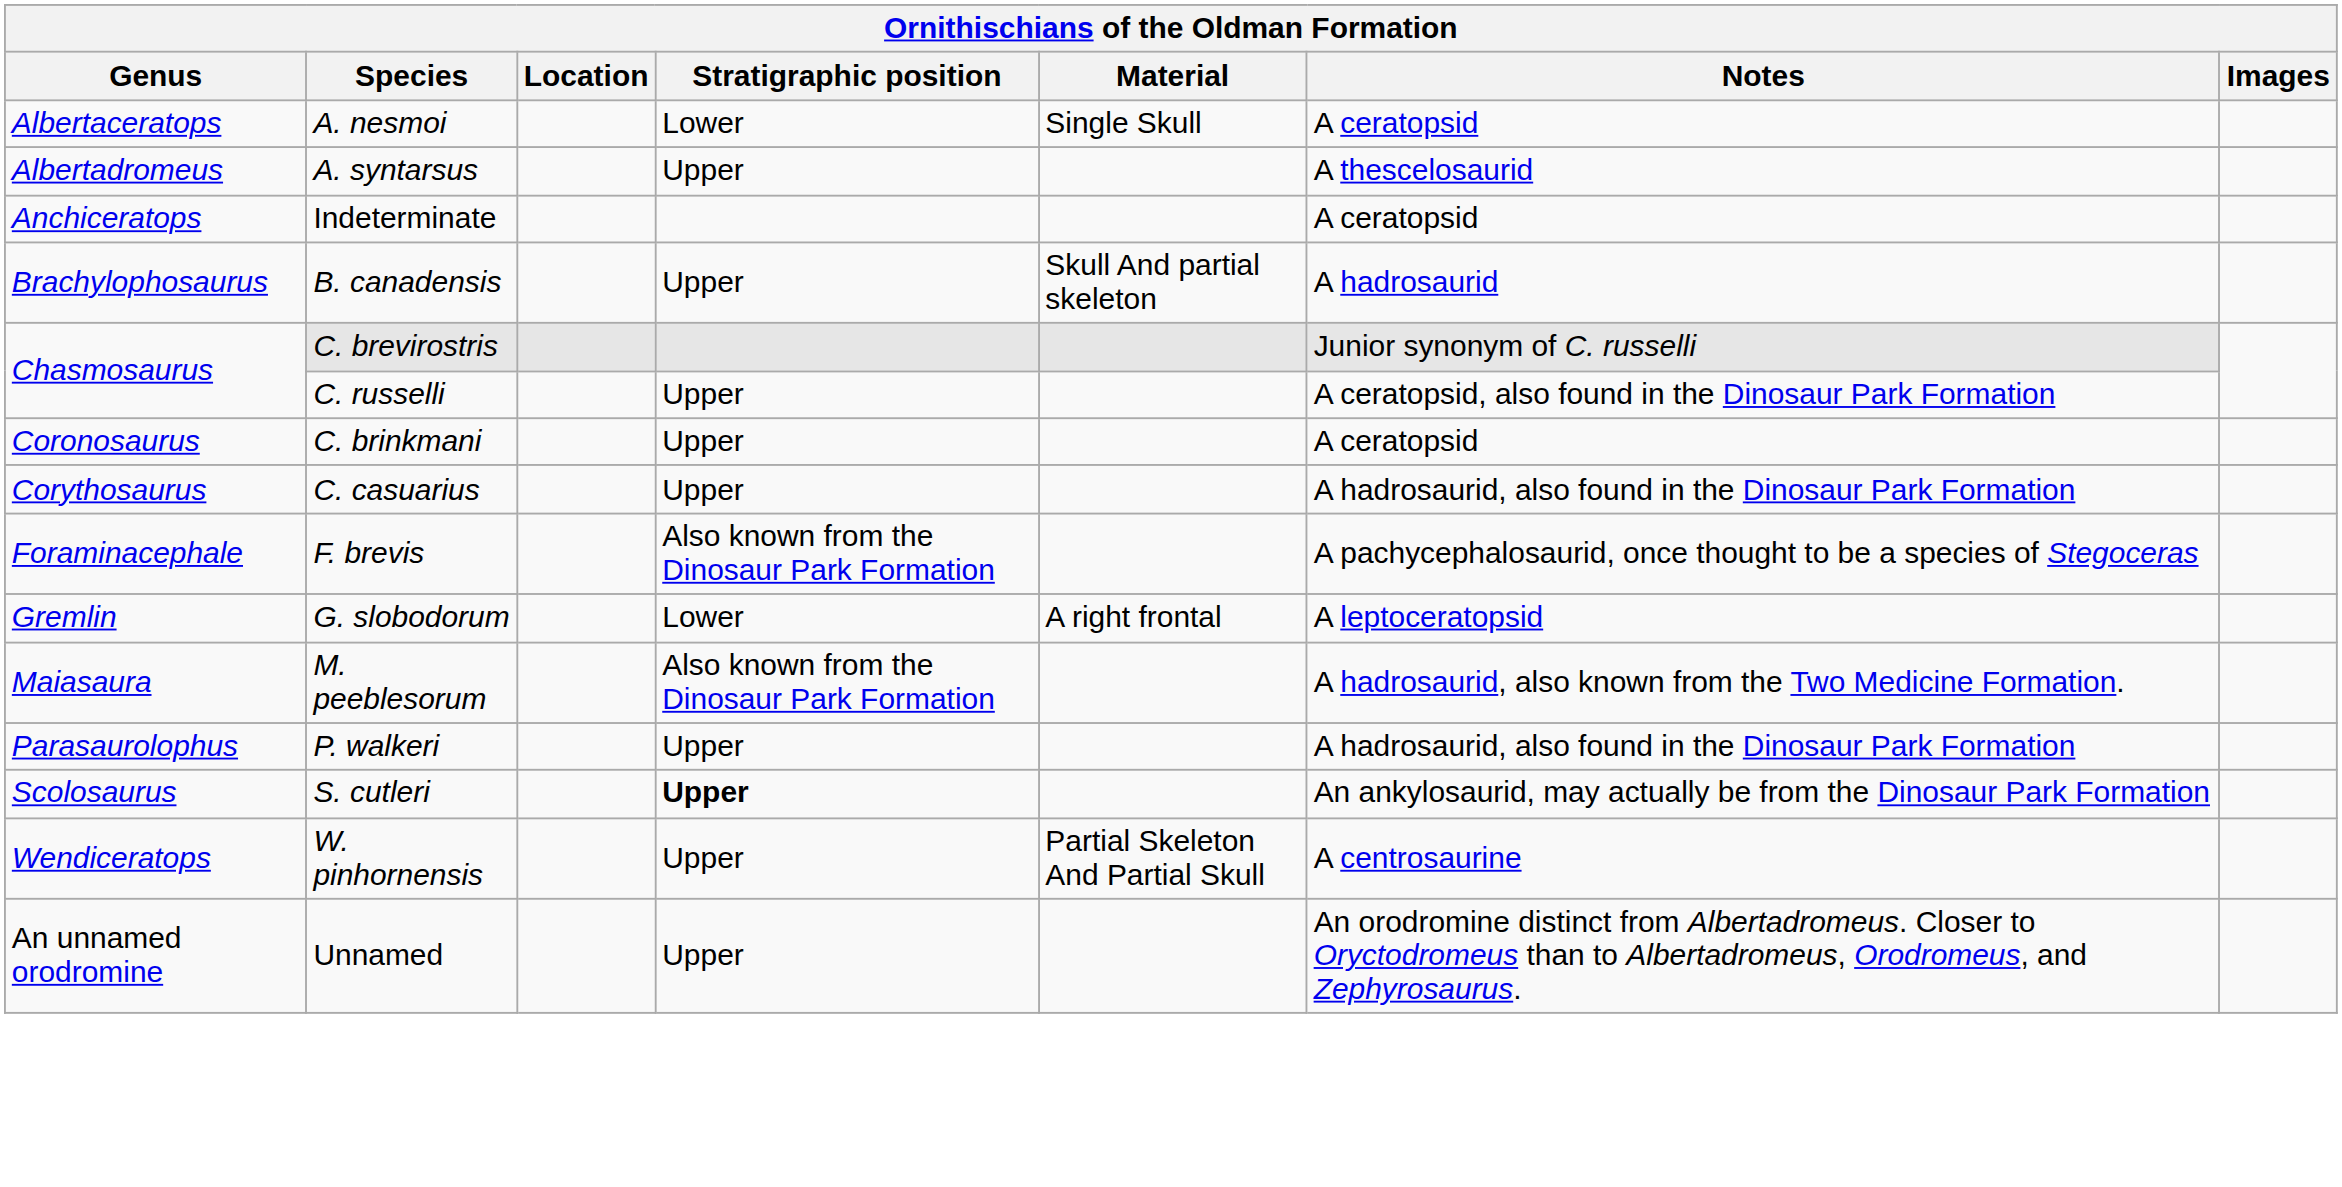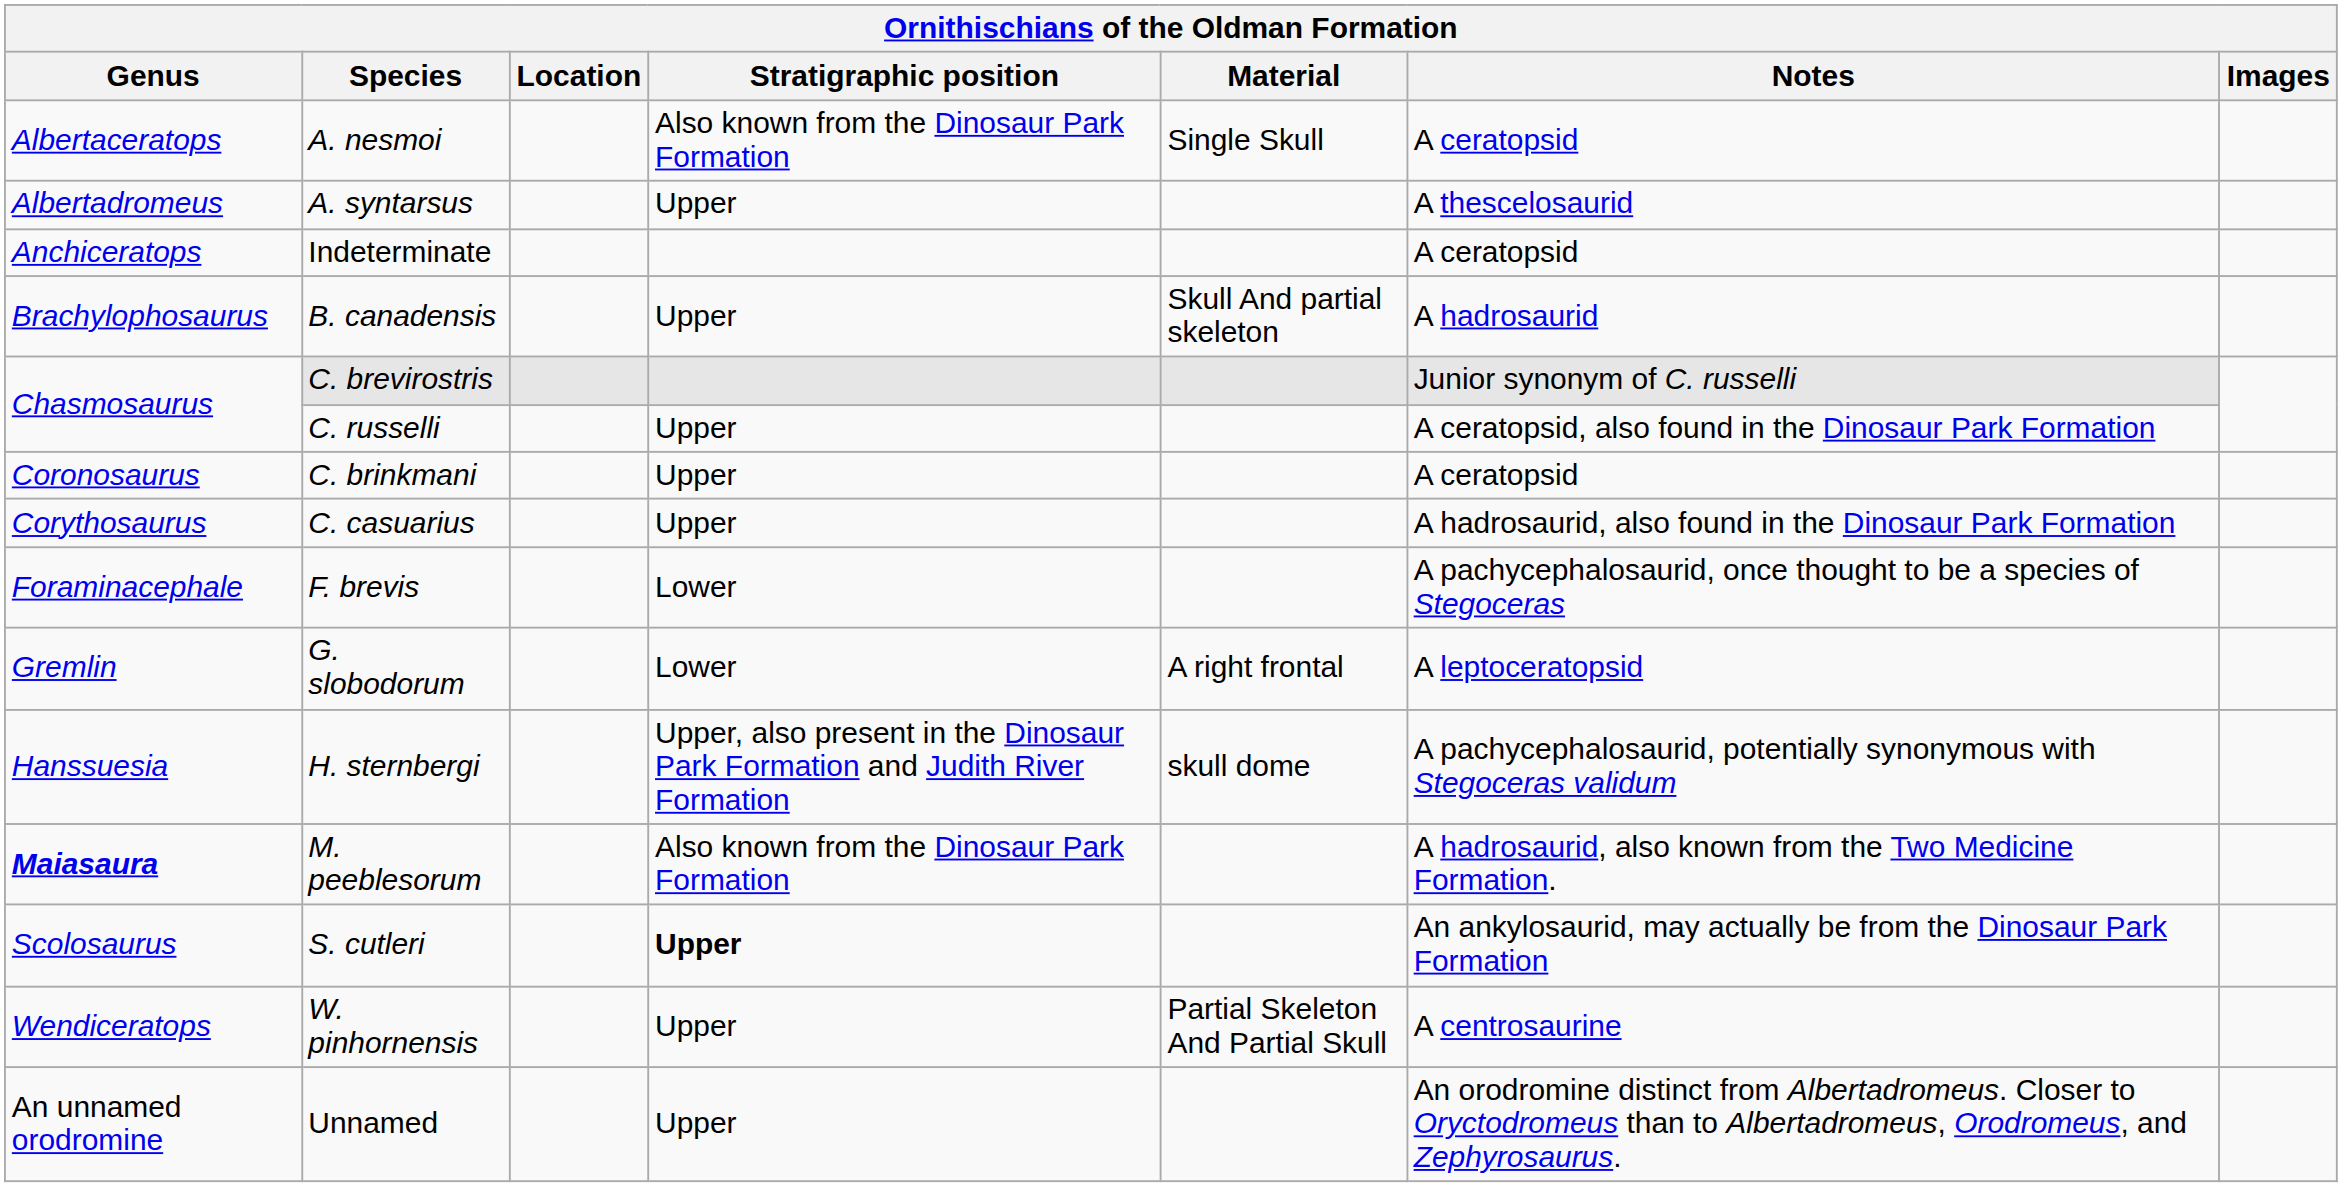 <table class="wikitable" align="center">
 <tr>
 <th colspan="7" align="center"><strong><a href='#'>Ornithischians</a> of the Oldman Formation</strong></th>
 </tr>
 <tr>
 <th>Genus</th>
 <th>Species</th>
 <th>Location</th>
 <th>Stratigraphic position</th>
 <th>Material</th>
 <th>Notes</th>
 <th>Images</th>
 </tr>
 <tr>
 <td><em><a href='#'>Albertaceratops</a></em></td>
 <td><em>A. nesmoi</em></td>
 <td></td>
-<td>Lower</td>
+<td>Also known from the <a href='#'>Dinosaur Park Formation</a></td>
 <td>Single Skull</td>
 <td>A <a href='#'>ceratopsid</a></td>
 <td></td>
 </tr>
 <tr>
 <td><em><a href='#'>Albertadromeus</a></em></td>
 <td><em>A. syntarsus</em></td>
 <td></td>
 <td>Upper</td>
 <td></td>
 <td>A <a href='#'>thescelosaurid</a></td>
 <td></td>
 </tr>
 <tr>
 <td><em><a href='#'>Anchiceratops</a></em></td>
 <td>Indeterminate</td>
 <td></td>
 <td></td>
 <td></td>
 <td>A ceratopsid</td>
 <td></td>
 </tr>
 <tr>
 <td><em><a href='#'>Brachylophosaurus</a></em></td>
 <td><em>B. canadensis</em></td>
 <td></td>
 <td>Upper</td>
 <td>Skull And partial skeleton</td>
 <td>A <a href='#'>hadrosaurid</a></td>
 <td></td>
 </tr>
 <tr>
 <td rowspan=2><em><a href='#'>Chasmosaurus</a></em></td>
 <td style="background:#E6E6E6;"><em>C. brevirostris</em></td>
 <td style="background:#E6E6E6;"></td>
 <td style="background:#E6E6E6;"></td>
 <td style="background:#E6E6E6;"></td>
 <td style="background:#E6E6E6;">Junior synonym of <em>C. russelli</em></td>
 <td rowspan=2></td>
 </tr>
 <tr>
 <td><em>C. russelli</em></td>
 <td></td>
 <td>Upper</td>
 <td></td>
 <td>A ceratopsid, also found in the <a href='#'>Dinosaur Park Formation</a></td>
 </tr>
 <tr>
 <td><em><a href='#'>Coronosaurus</a></em></td>
 <td><em>C. brinkmani</em></td>
 <td></td>
 <td>Upper</td>
 <td></td>
 <td>A ceratopsid</td>
 <td></td>
 </tr>
 <tr>
 <td><em><a href='#'>Corythosaurus</a></em></td>
 <td><em>C. casuarius</em></td>
 <td></td>
 <td>Upper</td>
 <td></td>
 <td>A hadrosaurid, also found in the <a href='#'>Dinosaur Park Formation</a></td>
 <td></td>
 </tr>
 <tr>
 <td><em><a href='#'>Foraminacephale</a></em></td>
 <td><em>F. brevis</em></td>
 <td></td>
-<td>Also known from the <a href='#'>Dinosaur Park Formation</a></td>
+<td>Lower</td>
 <td></td>
 <td>A pachycephalosaurid, once thought to be a species of <em><a href='#'>Stegoceras</a></em></td>
 <td></td>
 </tr>
 <tr>
 <td><em><a href='#'>Gremlin</a></em></td>
 <td><em>G. slobodorum</em></td>
 <td></td>
 <td>Lower</td>
 <td>A right frontal</td>
 <td>A <a href='#'>leptoceratopsid</a></td>
 <td></td>
 </tr>
 <tr>
-<td><em><a href='#'>Maiasaura</a></em></td>
+<td><em><a href='#'>Hanssuesia</a></em></td>
+<td><em>H. sternbergi</em></td>
+<td></td>
+<td>Upper, also present in the <a href='#'>Dinosaur Park Formation</a> and <a href='#'>Judith River Formation</a></td>
+<td>skull dome</td>
+<td>A pachycephalosaurid, potentially synonymous with <em><a href='#'>Stegoceras validum</a></em></td>
+<td></td>
+</tr>
+<tr>
+<td><strong><em><a href='#'>Maiasaura</a></em></strong></td>
 <td><em>M. peeblesorum</em></td>
 <td></td>
 <td>Also known from the <a href='#'>Dinosaur Park Formation</a></td>
 <td></td>
 <td>A <a href='#'>hadrosaurid</a>, also known from the <a href='#'>Two Medicine Formation</a>.</td>
-<td></td>
-</tr>
-<tr>
-<td><em><a href='#'>Parasaurolophus</a></em></td>
-<td><em>P. walkeri</em></td>
-<td></td>
-<td>Upper</td>
-<td></td>
-<td>A hadrosaurid, also found in the <a href='#'>Dinosaur Park Formation</a></td>
 <td></td>
 </tr>
 <tr>
 <td><em><a href='#'>Scolosaurus</a></em></td>
 <td><em>S. cutleri</em></td>
 <td></td>
 <td><strong>Upper</strong></td>
 <td></td>
 <td>An ankylosaurid, may actually be from the <a href='#'>Dinosaur Park Formation</a></td>
 <td></td>
 </tr>
 <tr>
 <td><em><a href='#'>Wendiceratops</a></em></td>
 <td><em>W. pinhornensis</em></td>
 <td></td>
 <td>Upper</td>
 <td>Partial Skeleton And Partial Skull</td>
 <td>A <a href='#'>centrosaurine</a></td>
 <td></td>
 </tr>
 <tr>
 <td>An unnamed <a href='#'>orodromine</a></td>
 <td>Unnamed</td>
 <td></td>
 <td>Upper</td>
 <td></td>
 <td>An orodromine distinct from <em>Albertadromeus</em>. Closer to <em><a href='#'>Oryctodromeus</a></em> than to <em>Albertadromeus</em>, <em><a href='#'>Orodromeus</a></em>, and <em><a href='#'>Zephyrosaurus</a></em>.</td>
 </tr>
 </table>
